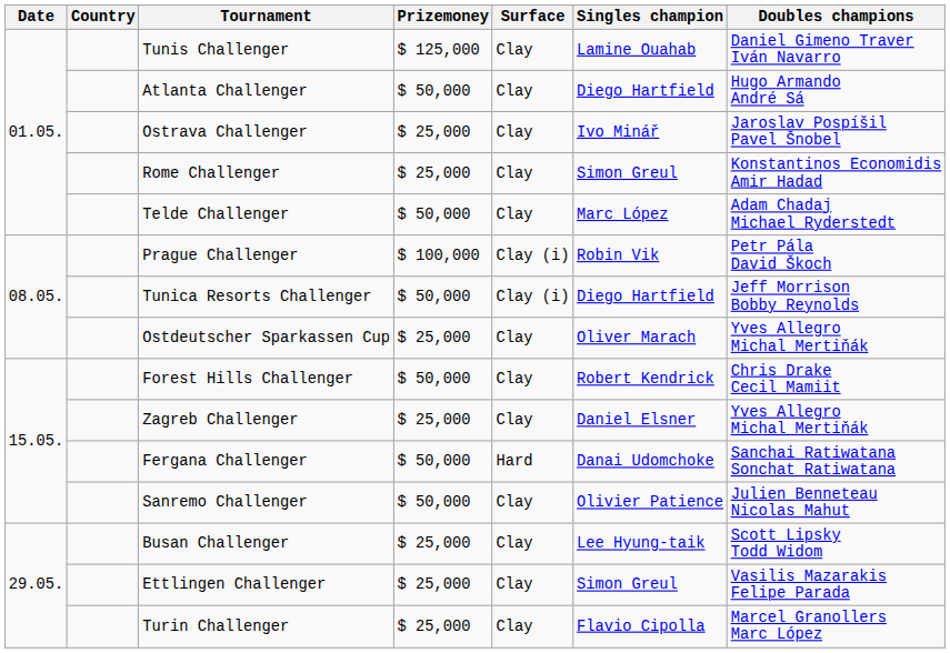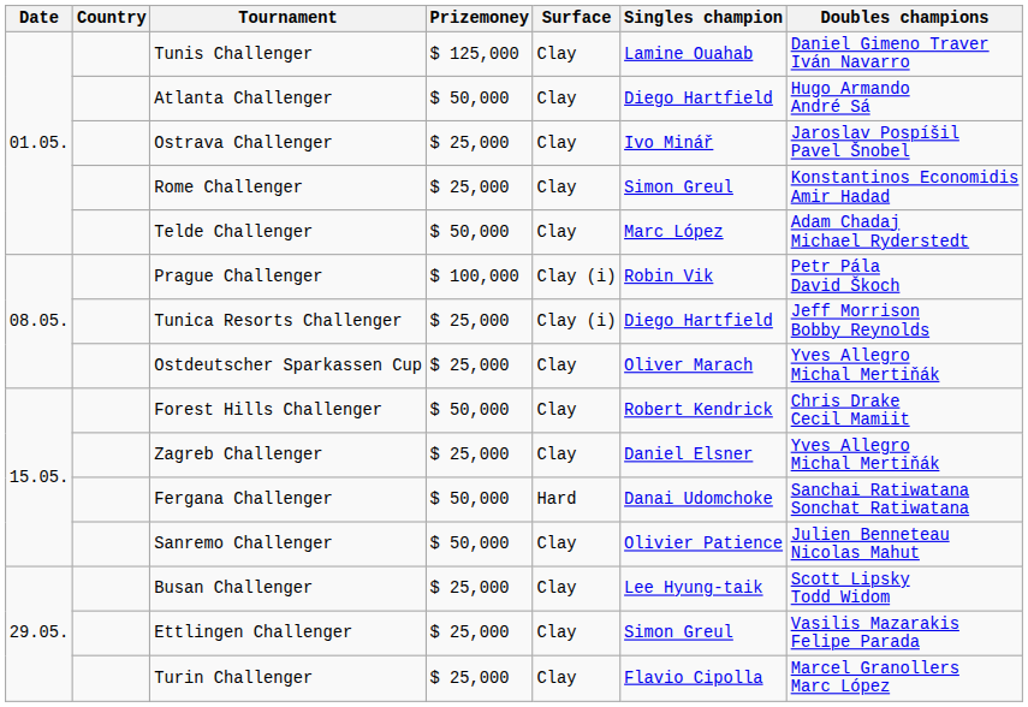 <table class="sortable wikitable" style=font-size:97%>
 <tr>
 <th>Date</th>
 <th>Country</th>
 <th>Tournament</th>
 <th>Prizemoney</th>
 <th>Surface</th>
 <th>Singles champion</th>
 <th>Doubles champions</th>
 </tr>
 <tr>
 <td rowspan="5">01.05.</td>
 <td></td>
 <td>Tunis Challenger</td>
 <td>$ 125,000</td>
 <td>Clay</td>
 <td> <a href='#'>Lamine Ouahab</a></td>
 <td> <a href='#'>Daniel Gimeno Traver</a> <br>  <a href='#'>Iván Navarro</a></td>
 </tr>
 <tr>
 <td></td>
 <td>Atlanta Challenger</td>
 <td>$ 50,000</td>
 <td>Clay</td>
 <td> <a href='#'>Diego Hartfield</a></td>
 <td> <a href='#'>Hugo Armando</a><br> <a href='#'>André Sá</a></td>
 </tr>
 <tr>
 <td></td>
 <td>Ostrava Challenger</td>
 <td>$ 25,000</td>
 <td>Clay</td>
 <td> <a href='#'>Ivo Minář</a></td>
 <td> <a href='#'>Jaroslav Pospíšil</a> <br>  <a href='#'>Pavel Šnobel</a></td>
 </tr>
 <tr>
 <td></td>
 <td>Rome Challenger</td>
 <td>$ 25,000</td>
 <td>Clay</td>
 <td> <a href='#'>Simon Greul</a></td>
 <td> <a href='#'>Konstantinos Economidis</a> <br>  <a href='#'>Amir Hadad</a></td>
 </tr>
 <tr>
 <td></td>
 <td>Telde Challenger</td>
 <td>$ 50,000</td>
 <td>Clay</td>
 <td> <a href='#'>Marc López</a></td>
 <td> <a href='#'>Adam Chadaj</a><br> <a href='#'>Michael Ryderstedt</a></td>
 </tr>
 <tr>
 <td rowspan="3">08.05.</td>
 <td></td>
 <td>Prague Challenger</td>
 <td>$ 100,000</td>
 <td>Clay (i)</td>
 <td> <a href='#'>Robin Vik</a></td>
 <td> <a href='#'>Petr Pála</a> <br> <a href='#'>David Škoch</a></td>
 </tr>
 <tr>
 <td></td>
 <td>Tunica Resorts Challenger</td>
-<td>$ 50,000</td>
+<td>$ 25,000</td>
 <td>Clay (i)</td>
 <td> <a href='#'>Diego Hartfield</a></td>
 <td> <a href='#'>Jeff Morrison</a><br> <a href='#'>Bobby Reynolds</a></td>
 </tr>
 <tr>
 <td></td>
 <td>Ostdeutscher Sparkassen Cup</td>
 <td>$ 25,000</td>
 <td>Clay</td>
 <td> <a href='#'>Oliver Marach</a></td>
 <td> <a href='#'>Yves Allegro</a><br> <a href='#'>Michal Mertiňák</a></td>
 </tr>
 <tr>
 <td rowspan="4">15.05.</td>
 <td></td>
 <td>Forest Hills Challenger</td>
 <td>$ 50,000</td>
 <td>Clay</td>
 <td> <a href='#'>Robert Kendrick</a></td>
 <td> <a href='#'>Chris Drake</a><br> <a href='#'>Cecil Mamiit</a></td>
 </tr>
 <tr>
 <td></td>
 <td>Zagreb Challenger</td>
 <td>$ 25,000</td>
 <td>Clay</td>
 <td> <a href='#'>Daniel Elsner</a></td>
 <td> <a href='#'>Yves Allegro</a><br> <a href='#'>Michal Mertiňák</a></td>
 </tr>
 <tr>
 <td></td>
 <td>Fergana Challenger</td>
 <td>$ 50,000</td>
 <td>Hard</td>
 <td> <a href='#'>Danai Udomchoke</a></td>
 <td> <a href='#'>Sanchai Ratiwatana</a> <br>  <a href='#'>Sonchat Ratiwatana</a></td>
 </tr>
 <tr>
 <td></td>
 <td>Sanremo Challenger</td>
 <td>$ 50,000</td>
 <td>Clay</td>
 <td> <a href='#'>Olivier Patience</a></td>
 <td> <a href='#'>Julien Benneteau</a><br> <a href='#'>Nicolas Mahut</a></td>
 </tr>
 <tr>
 <td rowspan="3">29.05.</td>
 <td></td>
 <td>Busan Challenger</td>
 <td>$ 25,000</td>
 <td>Clay</td>
 <td> <a href='#'>Lee Hyung-taik</a></td>
 <td> <a href='#'>Scott Lipsky</a><br> <a href='#'>Todd Widom</a></td>
 </tr>
 <tr>
 <td></td>
 <td>Ettlingen Challenger</td>
 <td>$ 25,000</td>
 <td>Clay</td>
 <td> <a href='#'>Simon Greul</a></td>
 <td> <a href='#'>Vasilis Mazarakis</a><br> <a href='#'>Felipe Parada</a></td>
 </tr>
 <tr>
 <td></td>
 <td>Turin Challenger</td>
 <td>$ 25,000</td>
 <td>Clay</td>
 <td> <a href='#'>Flavio Cipolla</a></td>
 <td> <a href='#'>Marcel Granollers</a><br> <a href='#'>Marc López</a></td>
 </tr>
 </table>
